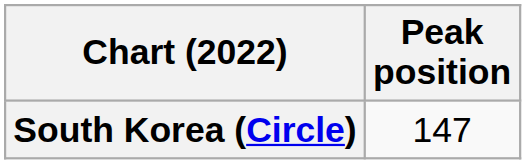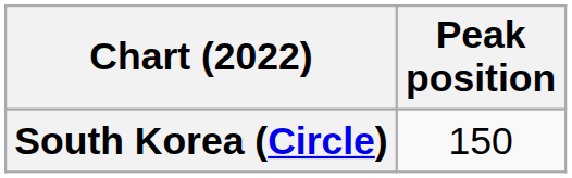 <table class="wikitable plainrowheaders" style="text-align:center">
 <tr>
 <th scope="col">Chart (2022)</th>
 <th scope="col">Peak<br>position</th>
 </tr>
 <tr>
 <th scope="row">South Korea (<a href='#'>Circle</a>)</th>
-<td>147</td>
+<td>150</td>
 </tr>
 </table>
